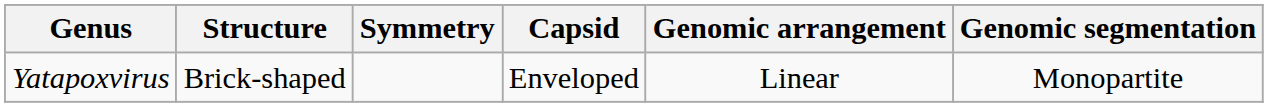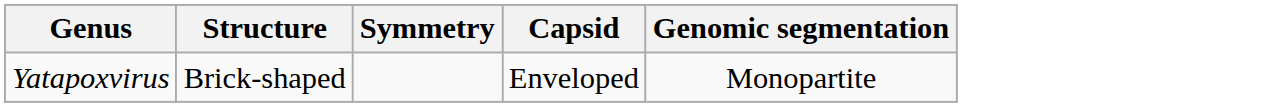 <table class="wikitable sortable" style="text-align:center">
 <tr>
 <th>Genus</th>
 <th>Structure</th>
 <th>Symmetry</th>
 <th>Capsid</th>
-<th>Genomic arrangement</th>
 <th>Genomic segmentation</th>
 </tr>
 <tr>
 <td><em>Yatapoxvirus</em></td>
 <td>Brick-shaped</td>
 <td></td>
 <td>Enveloped</td>
-<td>Linear</td>
 <td>Monopartite</td>
 </tr>
 </table>
